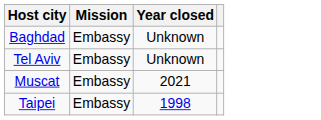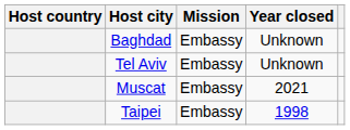 <table class="wikitable plainrowheaders" style="text-align:center;">
 <tr>
+<th scope="col">Host country</th>
 <th scope="col">Host city</th>
 <th scope="col">Mission</th>
 <th scope="col">Year closed</th>
 <th scope="col"></th>
 </tr>
 <tr>
+<th scope="row"></th>
 <td><a href='#'>Baghdad</a></td>
 <td>Embassy</td>
 <td>Unknown</td>
 <td></td>
 </tr>
 <tr>
+<th scope="row"></th>
 <td><a href='#'>Tel Aviv</a></td>
 <td>Embassy</td>
 <td>Unknown</td>
 <td></td>
 </tr>
 <tr>
+<th scope="row"></th>
 <td><a href='#'>Muscat</a></td>
 <td>Embassy</td>
 <td>2021</td>
 <td></td>
 </tr>
 <tr>
+<th scope="row"></th>
 <td><a href='#'>Taipei</a></td>
 <td>Embassy</td>
 <td><a href='#'>1998</a></td>
 <td></td>
 </tr>
 </table>
